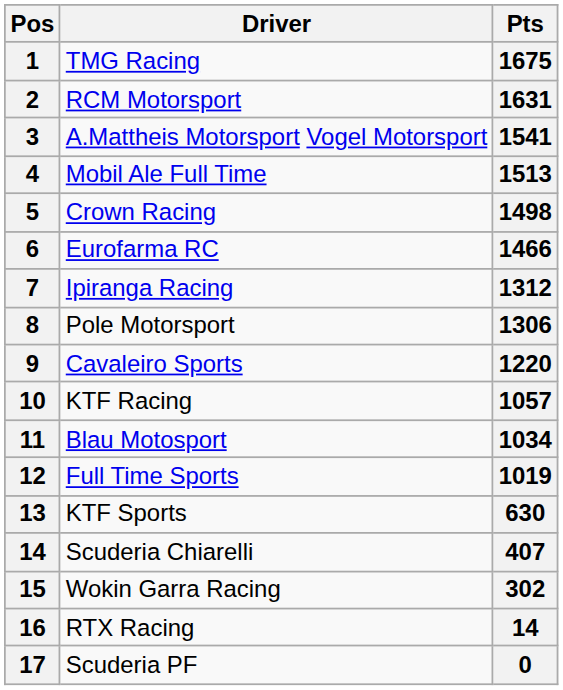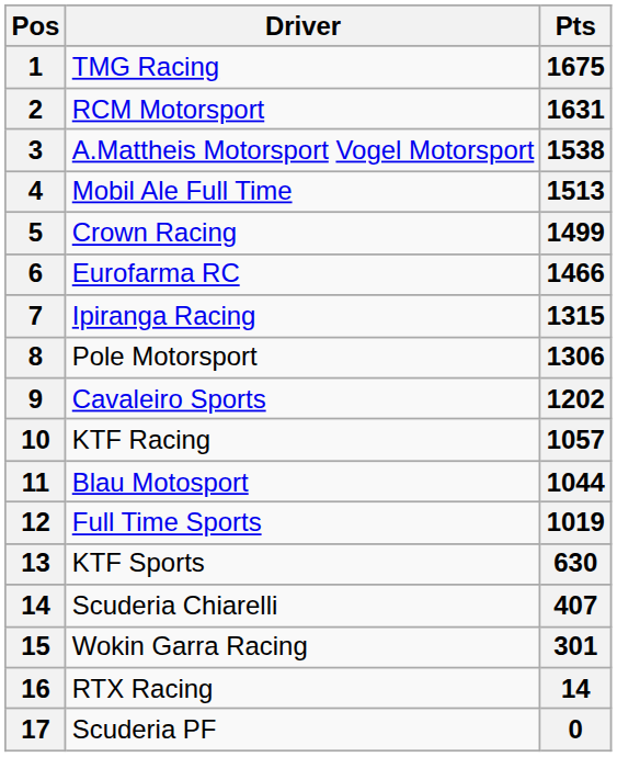 <table class="wikitable" style="font-size: 85%; text-align: center;">
 <tr valign="top">
 <th>Pos</th>
 <th>Driver</th>
 <th>Pts</th>
 </tr>
 <tr>
 <th>1</th>
 <td align=left><a href='#'>TMG Racing</a></td>
 <th>1675</th>
 </tr>
 <tr>
 <th>2</th>
 <td align=left><a href='#'>RCM Motorsport</a></td>
 <th>1631</th>
 </tr>
 <tr>
 <th>3</th>
 <td align="left"><a href='#'>A.Mattheis Motorsport</a> <a href='#'>Vogel Motorsport</a></td>
-<th>1541</th>
+<th>1538</th>
 </tr>
 <tr>
 <th>4</th>
 <td align=left><a href='#'>Mobil Ale Full Time</a></td>
 <th>1513</th>
 </tr>
 <tr>
 <th>5</th>
 <td align="left"><a href='#'>Crown Racing</a></td>
-<th>1498</th>
+<th>1499</th>
 </tr>
 <tr>
 <th>6</th>
 <td align=left><a href='#'>Eurofarma RC</a></td>
 <th>1466</th>
 </tr>
 <tr>
 <th>7</th>
 <td align="left"><a href='#'>Ipiranga Racing</a></td>
-<th>1312</th>
+<th>1315</th>
 </tr>
 <tr>
 <th>8</th>
 <td align="left">Pole Motorsport</td>
 <th>1306</th>
 </tr>
 <tr>
 <th>9</th>
 <td align=left><a href='#'>Cavaleiro Sports</a></td>
-<th>1220</th>
+<th>1202</th>
 </tr>
 <tr>
 <th>10</th>
 <td align="left">KTF Racing</td>
 <th>1057</th>
 </tr>
 <tr>
 <th>11</th>
 <td align="left"><a href='#'>Blau Motosport</a></td>
-<th>1034</th>
+<th>1044</th>
 </tr>
 <tr>
 <th>12</th>
 <td align="left"><a href='#'>Full Time Sports</a></td>
 <th>1019</th>
 </tr>
 <tr>
 <th>13</th>
 <td align=left>KTF Sports</td>
 <th>630</th>
 </tr>
 <tr>
 <th>14</th>
 <td align=left>Scuderia Chiarelli</td>
 <th>407</th>
 </tr>
 <tr>
 <th>15</th>
 <td align=left>Wokin Garra Racing</td>
-<th>302</th>
+<th>301</th>
 </tr>
 <tr>
 <th>16</th>
 <td align=left>RTX Racing</td>
 <th>14</th>
 </tr>
 <tr>
 <th>17</th>
 <td align=left>Scuderia PF</td>
 <th>0</th>
 </tr>
 </table>
